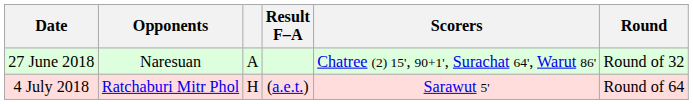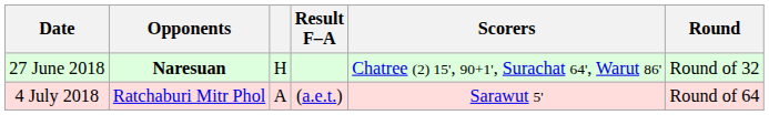 <table class="wikitable" style="text-align:center">
 <tr>
 <th>Date</th>
 <th>Opponents</th>
 <th></th>
 <th>Result<br>F–A</th>
 <th>Scorers</th>
 <th>Round</th>
 </tr>
 <tr bgcolor="#ddffdd">
 <td nowrap>27 June 2018</td>
-<td nowrap>Naresuan</td>
-<td>A</td>
+<td nowrap><strong>Naresuan</strong></td>
+<td>H</td>
 <td nowrap></td>
 <td nowrap><a href='#'>Chatree</a> <small>(2) 15'</small>, <small>90+1'</small>, <a href='#'>Surachat</a> <small>64'</small>, <a href='#'>Warut</a> <small>86'</small></td>
 <td nowrap>Round of 32</td>
 </tr>
 <tr bgcolor="#ffdddd">
 <td nowrap>4 July 2018</td>
 <td nowrap><a href='#'>Ratchaburi Mitr Phol</a></td>
-<td>H</td>
+<td>A</td>
 <td nowrap> (<a href='#'>a.e.t.</a>)</td>
 <td nowrap><a href='#'>Sarawut</a> <small>5'</small></td>
 <td nowrap>Round of 64</td>
 </tr>
 </table>
